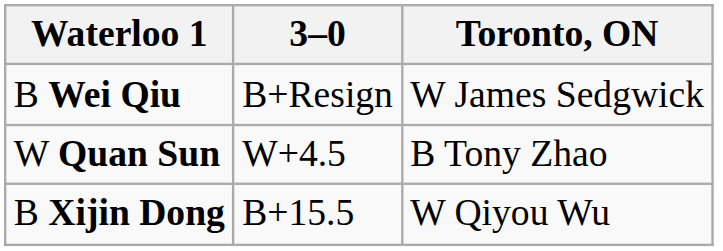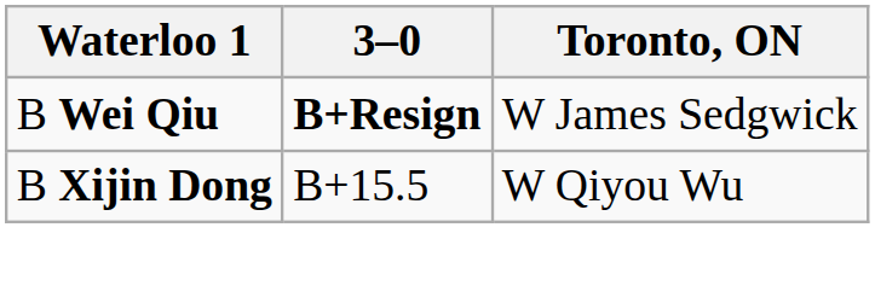 <table class="wikitable">
 <tr>
 <th>Waterloo 1</th>
 <th>3–0</th>
 <th>Toronto, ON</th>
 </tr>
 <tr>
 <td>B <strong>Wei Qiu</strong></td>
-<td>B+Resign</td>
+<td><strong>B+Resign</strong></td>
 <td>W James Sedgwick</td>
-</tr>
-<tr>
-<td>W <strong>Quan Sun</strong></td>
-<td>W+4.5</td>
-<td>B Tony Zhao</td>
 </tr>
 <tr>
 <td>B <strong>Xijin Dong</strong></td>
 <td>B+15.5</td>
 <td>W Qiyou Wu</td>
 </tr>
 </table>
